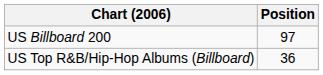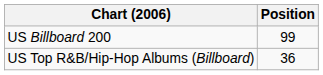 <table class="wikitable sortable plainrowheaders">
 <tr>
 <th>Chart (2006)</th>
 <th>Position</th>
 </tr>
 <tr>
 <td>US <em>Billboard</em> 200</td>
-<td style="text-align:center">97</td>
+<td style="text-align:center">99</td>
 </tr>
 <tr>
 <td>US Top R&B/Hip-Hop Albums (<em>Billboard</em>)</td>
 <td style="text-align:center">36</td>
 </tr>
 </table>
